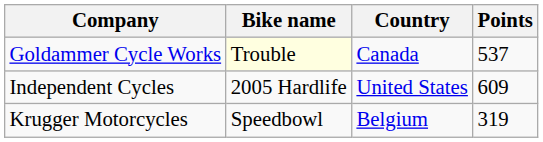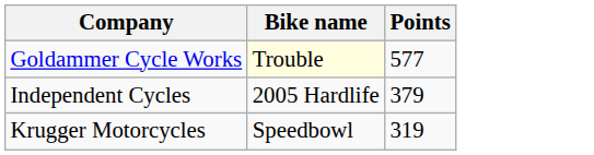 <table class="wikitable" border="1">
 <tr>
 <th>Company</th>
 <th>Bike name</th>
-<th>Country</th>
 <th>Points</th>
 </tr>
 <tr>
 <td><a href='#'>Goldammer Cycle Works</a></td>
 <td style="background: lightyellow;">Trouble</td>
-<td><a href='#'>Canada</a></td>
-<td>537</td>
+<td>577</td>
 </tr>
 <tr>
 <td>Independent Cycles</td>
 <td>2005 Hardlife</td>
-<td><a href='#'>United States</a></td>
-<td>609</td>
+<td>379</td>
 </tr>
 <tr>
 <td>Krugger Motorcycles</td>
 <td>Speedbowl</td>
-<td><a href='#'>Belgium</a></td>
 <td>319</td>
 </tr>
 </table>
